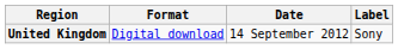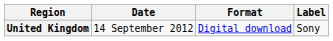 <table class="wikitable plainrowheaders">
 <tr>
 <th>Region</th>
+<th>Date</th>
 <th>Format</th>
-<th>Date</th>
 <th>Label</th>
 </tr>
 <tr>
 <th scope="row">United Kingdom</th>
+<td>14 September 2012</td>
 <td><a href='#'>Digital download</a></td>
-<td>14 September 2012</td>
 <td>Sony</td>
 </tr>
 </table>
